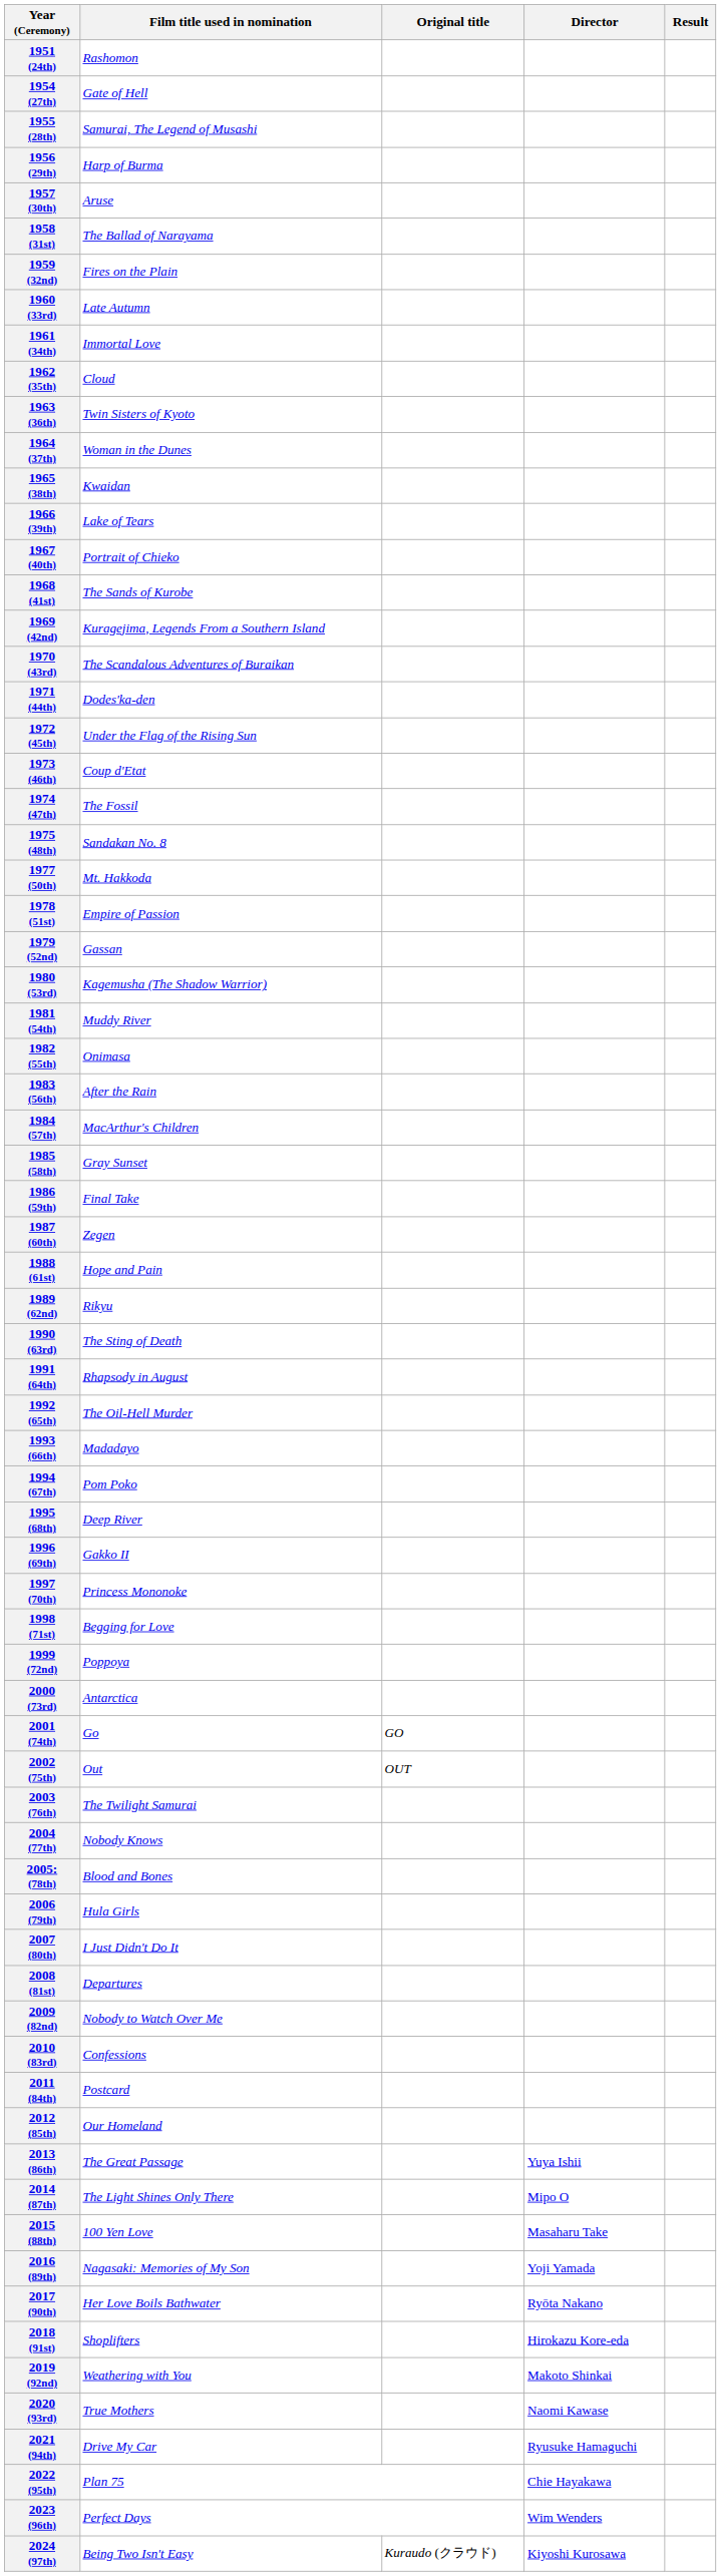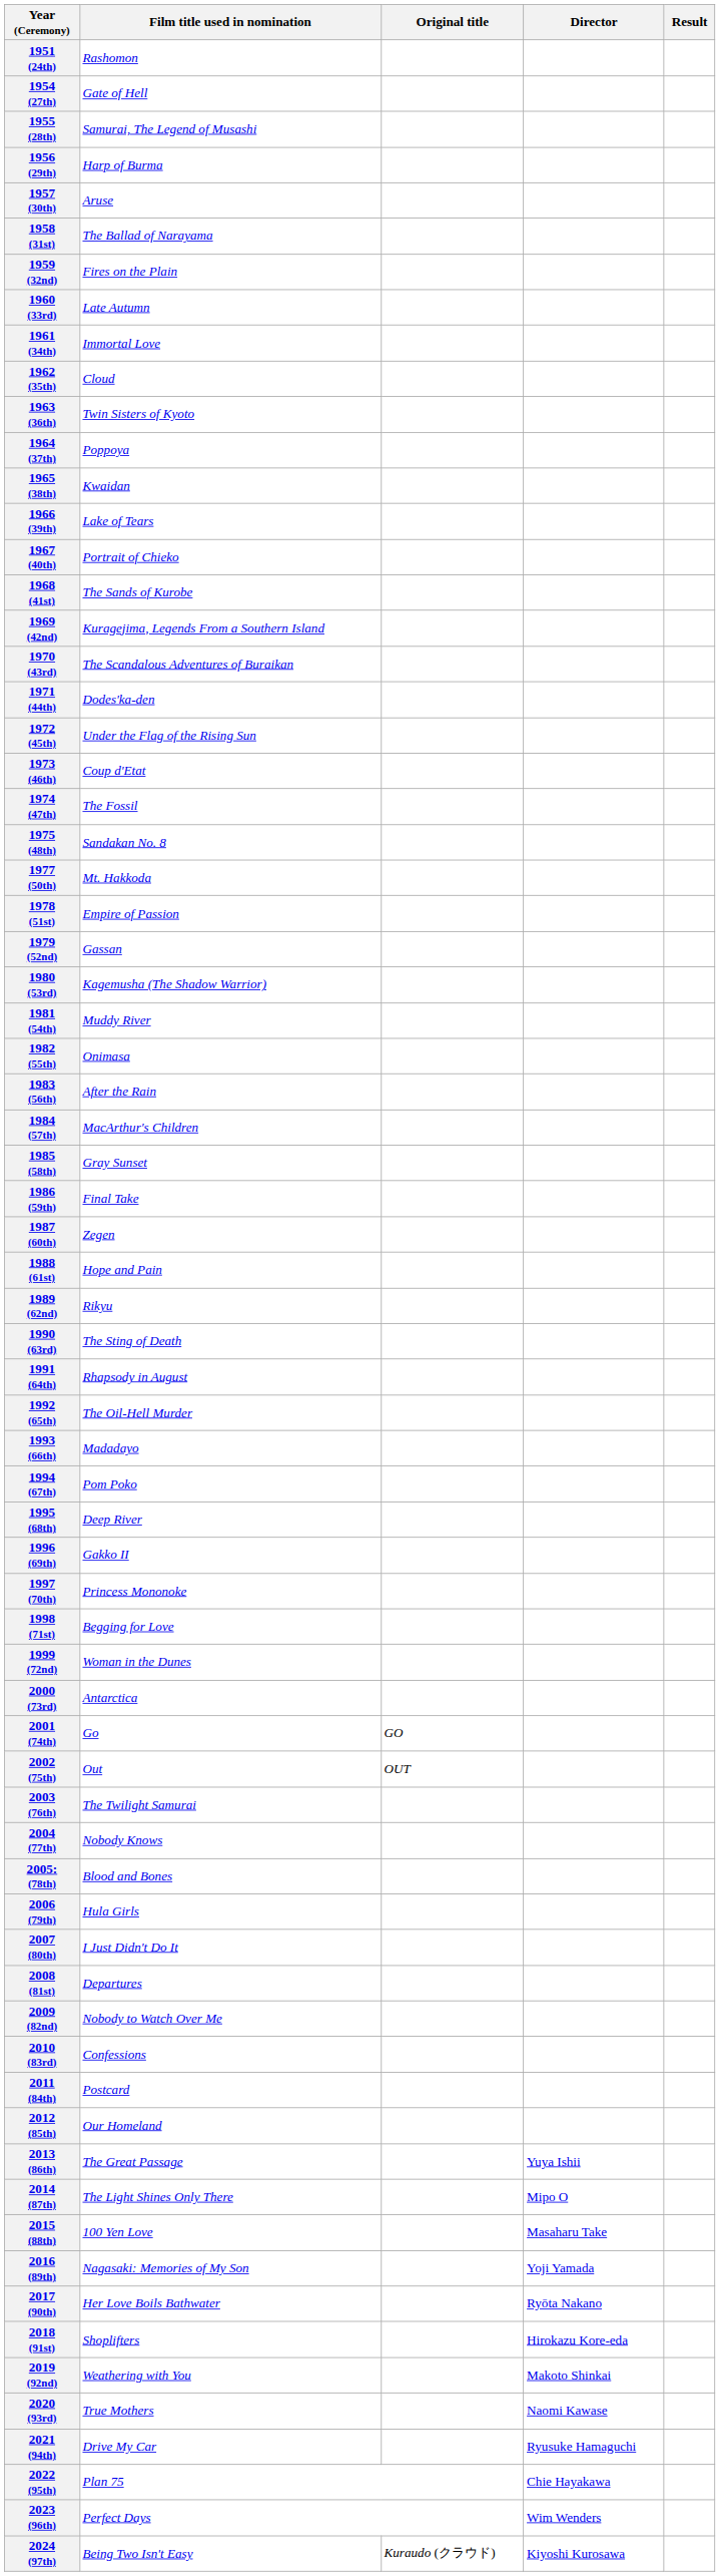 <table class="wikitable sortable"  style="width:98%; background:#fff;">
 <tr>
 <th>Year<br><small>(Ceremony)</small></th>
 <th>Film title used in nomination</th>
 <th>Original title</th>
 <th>Director</th>
 <th>Result</th>
 </tr>
 <tr>
 <th style="text-align:center;"><a href='#'>1951</a><br><small><a href='#'>(24th)</a></small></th>
 <td><em><a href='#'>Rashomon</a></em></td>
 <td></td>
 <td></td>
 <td></td>
 </tr>
 <tr>
 <th style="text-align:center;"><a href='#'>1954</a><br><small><a href='#'>(27th)</a></small></th>
 <td><em><a href='#'>Gate of Hell</a></em></td>
 <td></td>
 <td></td>
 <td></td>
 </tr>
 <tr>
 <th style="text-align:center;"><a href='#'>1955</a><br><small><a href='#'>(28th)</a></small></th>
 <td><em><a href='#'>Samurai, The Legend of Musashi</a></em></td>
 <td></td>
 <td></td>
 <td></td>
 </tr>
 <tr>
 <th style="text-align:center;"><a href='#'>1956</a><br><small><a href='#'>(29th)</a></small></th>
 <td><em><a href='#'>Harp of Burma</a></em></td>
 <td></td>
 <td></td>
 <td></td>
 </tr>
 <tr>
 <th style="text-align:center;"><a href='#'>1957</a><br><small><a href='#'>(30th)</a></small></th>
 <td><em><a href='#'>Aruse</a></em></td>
 <td></td>
 <td></td>
 <td></td>
 </tr>
 <tr>
 <th style="text-align:center;"><a href='#'>1958</a><br><small><a href='#'>(31st)</a></small></th>
 <td><em><a href='#'>The Ballad of Narayama</a></em></td>
 <td></td>
 <td></td>
 <td></td>
 </tr>
 <tr>
 <th style="text-align:center;"><a href='#'>1959</a><br><small><a href='#'>(32nd)</a></small></th>
 <td><em><a href='#'>Fires on the Plain</a></em></td>
 <td></td>
 <td></td>
 <td></td>
 </tr>
 <tr>
 <th style="text-align:center;"><a href='#'>1960</a><br><small><a href='#'>(33rd)</a></small></th>
 <td><em><a href='#'>Late Autumn</a></em></td>
 <td></td>
 <td></td>
 <td></td>
 </tr>
 <tr>
 <th style="text-align:center;"><a href='#'>1961</a><br><small><a href='#'>(34th)</a></small></th>
 <td><em><a href='#'>Immortal Love</a></em></td>
 <td></td>
 <td></td>
 <td></td>
 </tr>
 <tr>
 <th style="text-align:center;"><a href='#'>1962</a><br><small><a href='#'>(35th)</a></small></th>
 <td><em><a href='#'>Cloud</a></em></td>
 <td></td>
 <td></td>
 <td></td>
 </tr>
 <tr>
 <th style="text-align:center;"><a href='#'>1963</a><br><small><a href='#'>(36th)</a></small></th>
 <td><em><a href='#'>Twin Sisters of Kyoto</a></em></td>
 <td></td>
 <td></td>
 <td></td>
 </tr>
 <tr>
 <th style="text-align:center;"><a href='#'>1964</a><br><small><a href='#'>(37th)</a></small></th>
-<td><em><a href='#'>Woman in the Dunes</a></em></td>
+<td><em><a href='#'>Poppoya</a></em></td>
 <td></td>
 <td></td>
 <td></td>
 </tr>
 <tr>
 <th style="text-align:center;"><a href='#'>1965</a><br><small><a href='#'>(38th)</a></small></th>
 <td><em><a href='#'>Kwaidan</a></em></td>
 <td></td>
 <td></td>
 <td></td>
 </tr>
 <tr>
 <th style="text-align:center;"><a href='#'>1966</a><br><small><a href='#'>(39th)</a></small></th>
 <td><em><a href='#'>Lake of Tears</a></em></td>
 <td></td>
 <td></td>
 <td></td>
 </tr>
 <tr>
 <th style="text-align:center;"><a href='#'>1967</a><br><small><a href='#'>(40th)</a></small></th>
 <td><em><a href='#'>Portrait of Chieko</a></em></td>
 <td></td>
 <td></td>
 <td></td>
 </tr>
 <tr>
 <th style="text-align:center;"><a href='#'>1968</a><br><small><a href='#'>(41st)</a></small></th>
 <td><em><a href='#'>The Sands of Kurobe</a></em></td>
 <td></td>
 <td></td>
 <td></td>
 </tr>
 <tr>
 <th style="text-align:center;"><a href='#'>1969</a><br><small><a href='#'>(42nd)</a></small></th>
 <td><em><a href='#'>Kuragejima, Legends From a Southern Island</a></em></td>
 <td></td>
 <td></td>
 <td></td>
 </tr>
 <tr>
 <th style="text-align:center;"><a href='#'>1970</a><br><small><a href='#'>(43rd)</a></small></th>
 <td><em><a href='#'>The Scandalous Adventures of Buraikan</a></em></td>
 <td></td>
 <td></td>
 <td></td>
 </tr>
 <tr>
 <th style="text-align:center;"><a href='#'>1971</a><br><small><a href='#'>(44th)</a></small></th>
 <td><em><a href='#'>Dodes'ka-den</a></em></td>
 <td></td>
 <td></td>
 <td></td>
 </tr>
 <tr>
 <th style="text-align:center;"><a href='#'>1972</a><br><small><a href='#'>(45th)</a></small></th>
 <td><em><a href='#'>Under the Flag of the Rising Sun</a></em></td>
 <td></td>
 <td></td>
 <td></td>
 </tr>
 <tr>
 <th style="text-align:center;"><a href='#'>1973</a><br><small><a href='#'>(46th)</a></small></th>
 <td><em><a href='#'>Coup d'Etat</a></em></td>
 <td></td>
 <td></td>
 <td></td>
 </tr>
 <tr>
 <th style="text-align:center;"><a href='#'>1974</a><br><small><a href='#'>(47th)</a></small></th>
 <td><em><a href='#'>The Fossil</a></em></td>
 <td></td>
 <td></td>
 <td></td>
 </tr>
 <tr>
 <th style="text-align:center;"><a href='#'>1975</a><br><small><a href='#'>(48th)</a></small></th>
 <td><em><a href='#'>Sandakan No. 8</a></em></td>
 <td></td>
 <td></td>
 <td></td>
 </tr>
 <tr>
 <th style="text-align:center;"><a href='#'>1977</a><br><small><a href='#'>(50th)</a></small></th>
 <td><em><a href='#'>Mt. Hakkoda</a></em></td>
 <td></td>
 <td></td>
 <td></td>
 </tr>
 <tr>
 <th style="text-align:center;"><a href='#'>1978</a><br><small><a href='#'>(51st)</a></small></th>
 <td><em><a href='#'>Empire of Passion</a></em></td>
 <td></td>
 <td></td>
 <td></td>
 </tr>
 <tr>
 <th style="text-align:center;"><a href='#'>1979</a><br><small><a href='#'>(52nd)</a></small></th>
 <td><em><a href='#'>Gassan</a></em></td>
 <td></td>
 <td></td>
 <td></td>
 </tr>
 <tr>
 <th style="text-align:center;"><a href='#'>1980</a><br><small><a href='#'>(53rd)</a></small></th>
 <td><em><a href='#'>Kagemusha (The Shadow Warrior)</a></em></td>
 <td></td>
 <td></td>
 <td></td>
 </tr>
 <tr>
 <th style="text-align:center;"><a href='#'>1981</a><br><small><a href='#'>(54th)</a></small></th>
 <td><em><a href='#'>Muddy River</a></em></td>
 <td></td>
 <td></td>
 <td></td>
 </tr>
 <tr>
 <th style="text-align:center;"><a href='#'>1982</a><br><small><a href='#'>(55th)</a></small></th>
 <td><em><a href='#'>Onimasa</a></em></td>
 <td></td>
 <td></td>
 <td></td>
 </tr>
 <tr>
 <th style="text-align:center;"><a href='#'>1983</a><br><small><a href='#'>(56th)</a></small></th>
 <td><em><a href='#'>After the Rain</a></em></td>
 <td></td>
 <td></td>
 <td></td>
 </tr>
 <tr>
 <th style="text-align:center;"><a href='#'>1984</a><br><small><a href='#'>(57th)</a></small></th>
 <td><em><a href='#'>MacArthur's Children</a></em></td>
 <td></td>
 <td></td>
 <td></td>
 </tr>
 <tr>
 <th style="text-align:center;"><a href='#'>1985</a><br><small><a href='#'>(58th)</a></small></th>
 <td><em><a href='#'>Gray Sunset</a></em></td>
 <td></td>
 <td></td>
 <td></td>
 </tr>
 <tr>
 <th style="text-align:center;"><a href='#'>1986</a><br><small><a href='#'>(59th)</a></small></th>
 <td><em><a href='#'>Final Take</a></em></td>
 <td></td>
 <td></td>
 <td></td>
 </tr>
 <tr>
 <th style="text-align:center;"><a href='#'>1987</a><br><small><a href='#'>(60th)</a></small></th>
 <td><em><a href='#'>Zegen</a></em></td>
 <td></td>
 <td></td>
 <td></td>
 </tr>
 <tr>
 <th style="text-align:center;"><a href='#'>1988</a><br><small><a href='#'>(61st)</a></small></th>
 <td><em><a href='#'>Hope and Pain</a></em></td>
 <td></td>
 <td></td>
 <td></td>
 </tr>
 <tr>
 <th style="text-align:center;"><a href='#'>1989</a><br><small><a href='#'>(62nd)</a></small></th>
 <td><em><a href='#'>Rikyu</a></em></td>
 <td></td>
 <td></td>
 <td></td>
 </tr>
 <tr>
 <th style="text-align:center;"><a href='#'>1990</a><br><small><a href='#'>(63rd)</a></small></th>
 <td><em><a href='#'>The Sting of Death</a></em></td>
 <td></td>
 <td></td>
 <td></td>
 </tr>
 <tr>
 <th style="text-align:center;"><a href='#'>1991</a><br><small><a href='#'>(64th)</a></small></th>
 <td><em><a href='#'>Rhapsody in August</a></em></td>
 <td></td>
 <td></td>
 <td></td>
 </tr>
 <tr>
 <th style="text-align:center;"><a href='#'>1992</a><br><small><a href='#'>(65th)</a></small></th>
 <td><em><a href='#'>The Oil-Hell Murder</a></em></td>
 <td></td>
 <td></td>
 <td></td>
 </tr>
 <tr>
 <th style="text-align:center;"><a href='#'>1993</a><br><small><a href='#'>(66th)</a></small></th>
 <td><em><a href='#'>Madadayo</a></em></td>
 <td></td>
 <td></td>
 <td></td>
 </tr>
 <tr>
 <th style="text-align:center;"><a href='#'>1994</a><br><small><a href='#'>(67th)</a></small></th>
 <td><em><a href='#'>Pom Poko</a></em></td>
 <td></td>
 <td></td>
 <td></td>
 </tr>
 <tr>
 <th style="text-align:center;"><a href='#'>1995</a><br><small><a href='#'>(68th)</a></small></th>
 <td><em><a href='#'>Deep River</a></em></td>
 <td></td>
 <td></td>
 <td></td>
 </tr>
 <tr>
 <th style="text-align:center;"><a href='#'>1996</a><br><small><a href='#'>(69th)</a></small></th>
 <td><em><a href='#'>Gakko II</a></em></td>
 <td></td>
 <td></td>
 <td></td>
 </tr>
 <tr>
 <th style="text-align:center;"><a href='#'>1997</a><br><small><a href='#'>(70th)</a></small></th>
 <td><em><a href='#'>Princess Mononoke</a></em></td>
 <td></td>
 <td></td>
 <td></td>
 </tr>
 <tr>
 <th style="text-align:center;"><a href='#'>1998</a><br><small><a href='#'>(71st)</a></small></th>
 <td><em><a href='#'>Begging for Love</a></em></td>
 <td></td>
 <td></td>
 <td></td>
 </tr>
 <tr>
 <th style="text-align:center;"><a href='#'>1999</a><br><small><a href='#'>(72nd)</a></small></th>
-<td><em><a href='#'>Poppoya</a></em></td>
+<td><em><a href='#'>Woman in the Dunes</a></em></td>
 <td></td>
 <td></td>
 <td></td>
 </tr>
 <tr>
 <th style="text-align:center;"><a href='#'>2000</a><br><small><a href='#'>(73rd)</a></small></th>
 <td><em><a href='#'>Antarctica</a></em></td>
 <td></td>
 <td></td>
 <td></td>
 </tr>
 <tr>
 <th style="text-align:center;"><a href='#'>2001</a><br><small><a href='#'>(74th)</a></small></th>
 <td><em><a href='#'>Go</a></em></td>
 <td><em>GO</em></td>
 <td></td>
 <td></td>
 </tr>
 <tr>
 <th style="text-align:center;"><a href='#'>2002</a><br><small><a href='#'>(75th)</a></small></th>
 <td><em><a href='#'>Out</a></em></td>
 <td><em>OUT</em></td>
 <td></td>
 <td></td>
 </tr>
 <tr>
 <th style="text-align:center;"><a href='#'>2003</a><br><small><a href='#'>(76th)</a></small></th>
 <td><em><a href='#'>The Twilight Samurai</a></em></td>
 <td></td>
 <td></td>
 <td></td>
 </tr>
 <tr>
 <th style="text-align:center;"><a href='#'>2004</a><br><small><a href='#'>(77th)</a></small></th>
 <td><em><a href='#'>Nobody Knows</a></em></td>
 <td></td>
 <td></td>
 <td></td>
 </tr>
 <tr>
 <th style="text-align:center;"><a href='#'>2005:</a><br><small><a href='#'>(78th)</a></small></th>
 <td><em><a href='#'>Blood and Bones</a></em></td>
 <td></td>
 <td></td>
 <td></td>
 </tr>
 <tr>
 <th style="text-align:center;"><a href='#'>2006</a><br><small><a href='#'>(79th)</a></small></th>
 <td><em><a href='#'>Hula Girls</a></em></td>
 <td></td>
 <td></td>
 <td></td>
 </tr>
 <tr>
 <th style="text-align:center;"><a href='#'>2007</a><br><small><a href='#'>(80th)</a></small></th>
 <td><em><a href='#'>I Just Didn't Do It</a></em></td>
 <td></td>
 <td></td>
 <td></td>
 </tr>
 <tr>
 <th style="text-align:center;"><a href='#'>2008</a><br><small><a href='#'>(81st)</a></small></th>
 <td><em><a href='#'>Departures</a></em></td>
 <td></td>
 <td></td>
 <td></td>
 </tr>
 <tr>
 <th style="text-align:center;"><a href='#'>2009</a><br><small><a href='#'>(82nd)</a></small></th>
 <td><em><a href='#'>Nobody to Watch Over Me</a></em></td>
 <td></td>
 <td></td>
 <td></td>
 </tr>
 <tr>
 <th style="text-align:center;"><a href='#'>2010</a><br><small><a href='#'>(83rd)</a></small></th>
 <td><em><a href='#'>Confessions</a></em></td>
 <td></td>
 <td></td>
 <td></td>
 </tr>
 <tr>
 <th style="text-align:center;"><a href='#'>2011</a><br><small><a href='#'>(84th)</a></small></th>
 <td><em><a href='#'>Postcard</a></em></td>
 <td></td>
 <td></td>
 <td></td>
 </tr>
 <tr>
 <th style="text-align:center;"><a href='#'>2012</a><br><small><a href='#'>(85th)</a></small></th>
 <td><em><a href='#'>Our Homeland</a></em></td>
 <td></td>
 <td></td>
 <td></td>
 </tr>
 <tr>
 <th style="text-align:center;"><a href='#'>2013</a><br><small><a href='#'>(86th)</a></small></th>
 <td><em><a href='#'>The Great Passage</a></em></td>
 <td></td>
 <td><a href='#'>Yuya Ishii</a></td>
 <td></td>
 </tr>
 <tr>
 <th style="text-align:center;"><a href='#'>2014</a><br><small><a href='#'>(87th)</a></small></th>
 <td><em><a href='#'>The Light Shines Only There</a></em></td>
 <td></td>
 <td><a href='#'>Mipo O</a></td>
 <td></td>
 </tr>
 <tr>
 <th style="text-align:center;"><a href='#'>2015</a><br><small><a href='#'>(88th)</a></small></th>
 <td><em><a href='#'>100 Yen Love</a></em></td>
 <td></td>
 <td><a href='#'>Masaharu Take</a></td>
 <td></td>
 </tr>
 <tr>
 <th style="text-align:center;"><a href='#'>2016</a><br><small><a href='#'>(89th)</a></small></th>
 <td><em><a href='#'>Nagasaki: Memories of My Son</a></em></td>
 <td></td>
 <td><a href='#'>Yoji Yamada</a></td>
 <td></td>
 </tr>
 <tr>
 <th style="text-align:center;"><a href='#'>2017</a><br><small><a href='#'>(90th)</a></small></th>
 <td><em><a href='#'>Her Love Boils Bathwater</a></em></td>
 <td></td>
 <td><a href='#'>Ryōta Nakano</a></td>
 <td></td>
 </tr>
 <tr>
 <th style="text-align:center;"><a href='#'>2018</a><br><small><a href='#'>(91st)</a></small></th>
 <td><em><a href='#'>Shoplifters</a></em></td>
 <td></td>
 <td><a href='#'>Hirokazu Kore-eda</a></td>
 <td></td>
 </tr>
 <tr>
 <th style="text-align:center;"><a href='#'>2019</a><br><small><a href='#'>(92nd)</a></small></th>
 <td><em><a href='#'>Weathering with You</a></em></td>
 <td></td>
 <td><a href='#'>Makoto Shinkai</a></td>
 <td></td>
 </tr>
 <tr>
 <th style="text-align:center;"><a href='#'>2020</a><br><small><a href='#'>(93rd)</a></small></th>
 <td><em><a href='#'>True Mothers</a></em></td>
 <td></td>
 <td><a href='#'>Naomi Kawase</a></td>
 <td></td>
 </tr>
 <tr>
 <th style="text-align:center;"><a href='#'>2021</a><br><small><a href='#'>(94th)</a></small></th>
 <td><em><a href='#'>Drive My Car</a></em></td>
 <td></td>
 <td><a href='#'>Ryusuke Hamaguchi</a></td>
 <td></td>
 </tr>
 <tr>
 <th style="text-align:center;"><a href='#'>2022</a><br><small><a href='#'>(95th)</a></small></th>
 <td colspan="2"><em><a href='#'>Plan 75</a></em></td>
 <td><a href='#'>Chie Hayakawa</a></td>
 <td></td>
 </tr>
 <tr>
 <th style="text-align:center;"><a href='#'>2023</a><br><small><a href='#'>(96th)</a></small></th>
 <td colspan="2"><em><a href='#'>Perfect Days</a></em></td>
 <td><a href='#'>Wim Wenders</a></td>
 <td></td>
 </tr>
 <tr>
 <th align="center"><a href='#'>2024</a><br><small><a href='#'>(97th)</a></small></th>
 <td><em><a href='#'>Being Two Isn't Easy</a></em></td>
 <td><em>Kuraudo</em> (クラウド)</td>
 <td><a href='#'>Kiyoshi Kurosawa</a></td>
 <td></td>
 </tr>
 </table>
